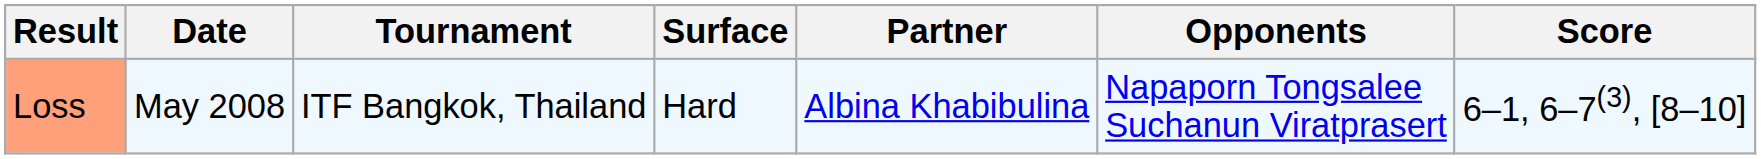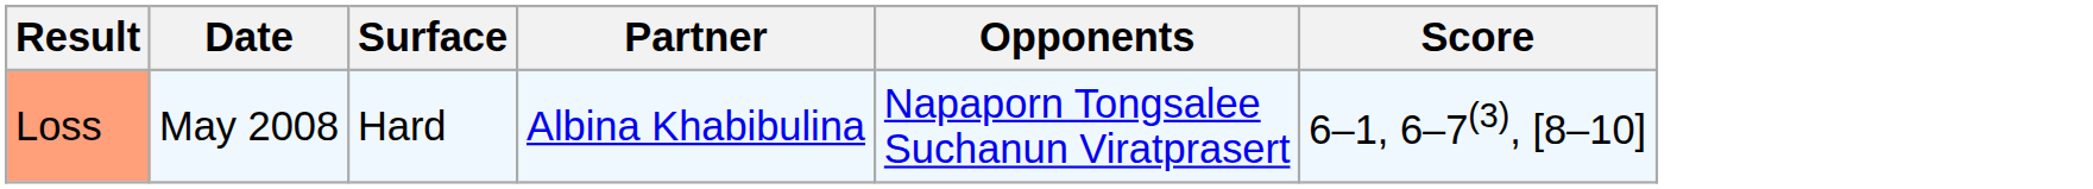 <table class="sortable wikitable">
 <tr>
 <th>Result</th>
 <th>Date</th>
-<th>Tournament</th>
 <th>Surface</th>
 <th>Partner</th>
 <th>Opponents</th>
 <th>Score</th>
 </tr>
 <tr bgcolor="#f0f8ff">
 <td bgcolor="FFA07A">Loss</td>
 <td>May 2008</td>
-<td>ITF Bangkok, Thailand</td>
 <td>Hard</td>
 <td> <a href='#'>Albina Khabibulina</a></td>
 <td> <a href='#'>Napaporn Tongsalee</a> <br>  <a href='#'>Suchanun Viratprasert</a></td>
 <td>6–1, 6–7<sup>(3)</sup>, [8–10]</td>
 </tr>
 </table>
